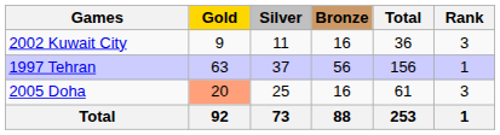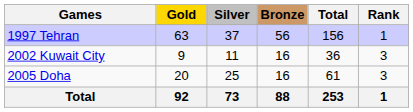 <table class="wikitable sortable" style="text-align:center;">
 <tr>
 <th width=180>Games</th>
 <th scope="col" style="background:gold; width:55px;">Gold</th>
 <th scope="col" style="background:silver; width:55px;">Silver</th>
 <th scope="col" style="background:#cc9966; width:55px;">Bronze</th>
 <th width=55>Total</th>
 <th width=55>Rank</th>
-</tr>
-<tr>
-<td align=left> <a href='#'>2002 Kuwait City</a></td>
-<td>9</td>
-<td>11</td>
-<td>16</td>
-<td>36</td>
-<td>3</td>
 </tr>
 <tr style="background:#ccccff">
 <td align=left> <a href='#'>1997 Tehran</a></td>
 <td>63</td>
 <td>37</td>
 <td>56</td>
 <td>156</td>
 <td>1</td>
 </tr>
 <tr>
+<td align=left> <a href='#'>2002 Kuwait City</a></td>
+<td>9</td>
+<td>11</td>
+<td>16</td>
+<td>36</td>
+<td>3</td>
+</tr>
+<tr>
 <td align=left> <a href='#'>2005 Doha</a></td>
-<td style="background: lightsalmon;">20</td>
+<td>20</td>
 <td>25</td>
 <td>16</td>
 <td>61</td>
 <td>3</td>
 </tr>
 <tr class="sortbottom">
 <th>Total</th>
 <th>92</th>
 <th>73</th>
 <th>88</th>
 <th>253</th>
 <th>1</th>
 </tr>
 </table>
